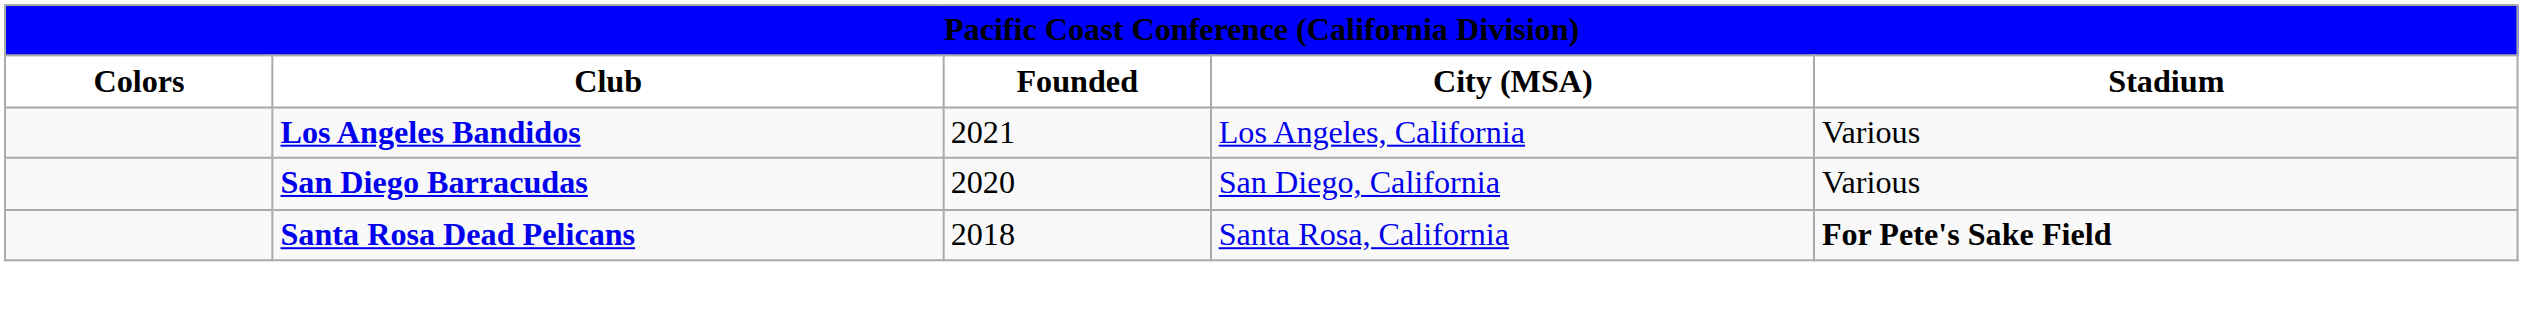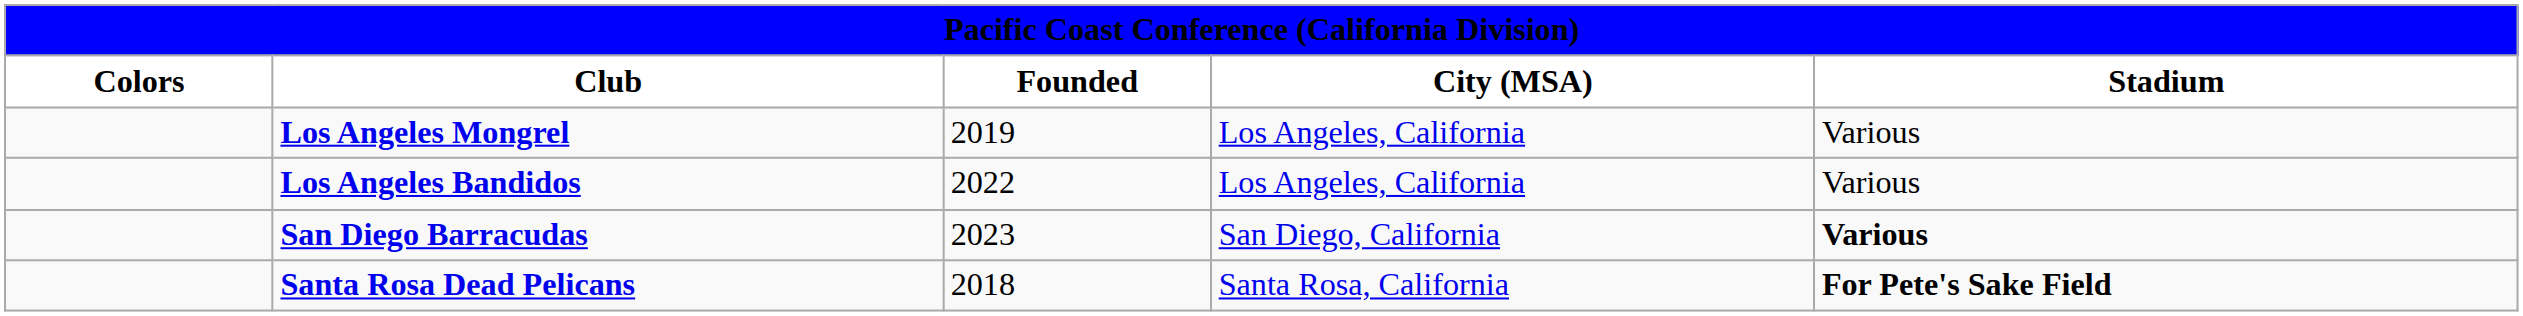 <table class="wikitable sortable" style="width: 99%">
 <tr>
 <td colspan="5" align="center" bgcolor="blue"><strong><span>Pacific Coast Conference (California Division)</span></strong></td>
 </tr>
 <tr>
 <th style="background:white; width:8%">Colors</th>
 <th style="background:white; width:20%">Club</th>
 <th style="background:white; width:8%">Founded</th>
 <th style="background:white; width:18%">City (MSA)</th>
 <th style="background:white; width:21% ">Stadium</th>
 </tr>
 <tr>
 <td></td>
+<td><strong><a href='#'>Los Angeles Mongrel</a></strong></td>
+<td>2019</td>
+<td><a href='#'>Los Angeles, California</a></td>
+<td>Various</td>
+</tr>
+<tr>
+<td></td>
 <td><strong><a href='#'>Los Angeles Bandidos</a></strong></td>
-<td>2021</td>
+<td>2022</td>
 <td><a href='#'>Los Angeles, California</a></td>
 <td>Various</td>
 </tr>
 <tr>
 <td></td>
 <td><strong><a href='#'>San Diego Barracudas</a></strong></td>
-<td>2020</td>
+<td>2023</td>
 <td><a href='#'>San Diego, California</a></td>
-<td>Various</td>
+<td><strong>Various</strong></td>
 </tr>
 <tr>
 <td></td>
 <td><strong><a href='#'>Santa Rosa Dead Pelicans</a></strong></td>
 <td>2018</td>
 <td><a href='#'>Santa Rosa, California</a></td>
 <td><strong>For Pete's Sake Field</strong></td>
 </tr>
 </table>
